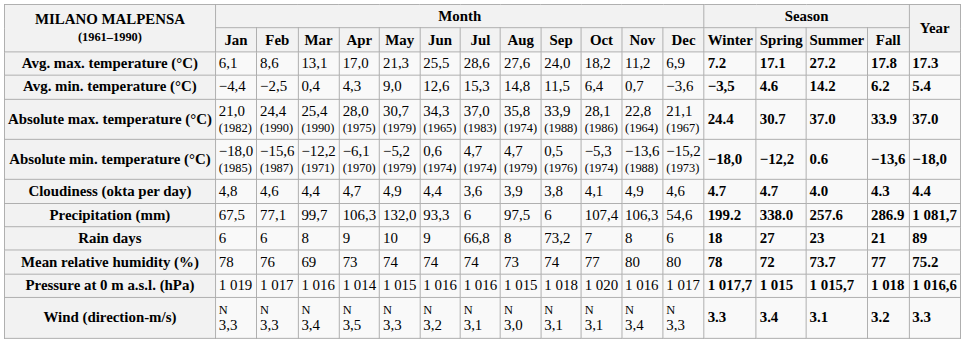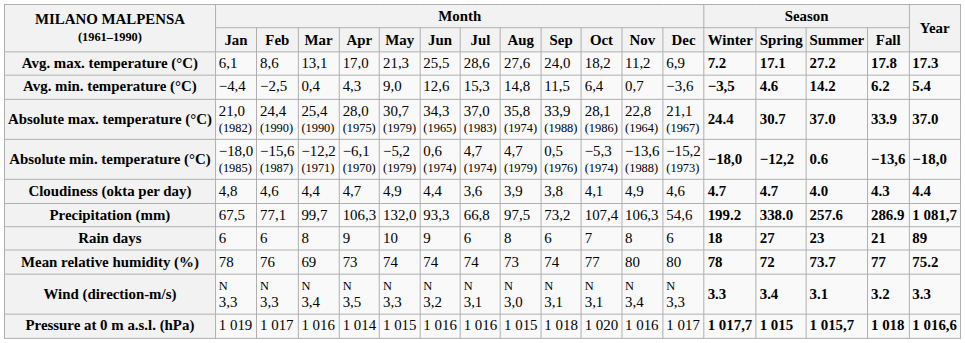 <table class="wikitable">
 <tr>
 <th rowspan="2">MILANO MALPENSA<br><small>(1961–1990)</small></th>
 <th colspan="12">Month</th>
 <th colspan="4">Season</th>
 <th rowspan="2">Year</th>
 </tr>
 <tr>
 <th>Jan</th>
 <th>Feb</th>
 <th>Mar</th>
 <th>Apr</th>
 <th>May</th>
 <th>Jun</th>
 <th>Jul</th>
 <th>Aug</th>
 <th>Sep</th>
 <th>Oct</th>
 <th>Nov</th>
 <th>Dec</th>
 <th>Winter</th>
 <th>Spring</th>
 <th>Summer</th>
 <th>Fall</th>
 </tr>
 <tr>
 <th>Avg. max. temperature (°C)</th>
 <td>6,1</td>
 <td>8,6</td>
 <td>13,1</td>
 <td>17,0</td>
 <td>21,3</td>
 <td>25,5</td>
 <td>28,6</td>
 <td>27,6</td>
 <td>24,0</td>
 <td>18,2</td>
 <td>11,2</td>
 <td>6,9</td>
 <td><strong>7.2</strong></td>
 <td><strong>17.1</strong></td>
 <td><strong>27.2</strong></td>
 <td><strong>17.8</strong></td>
 <td><strong>17.3</strong></td>
 </tr>
 <tr>
 <th>Avg. min. temperature (°C)</th>
 <td>−4,4</td>
 <td>−2,5</td>
 <td>0,4</td>
 <td>4,3</td>
 <td>9,0</td>
 <td>12,6</td>
 <td>15,3</td>
 <td>14,8</td>
 <td>11,5</td>
 <td>6,4</td>
 <td>0,7</td>
 <td>−3,6</td>
 <td><strong>−3,5</strong></td>
 <td><strong>4.6</strong></td>
 <td><strong>14.2</strong></td>
 <td><strong>6.2</strong></td>
 <td><strong>5.4</strong></td>
 </tr>
 <tr>
 <th>Absolute max. temperature (°C)</th>
 <td>21,0<br><small>(1982)</small></td>
 <td>24,4<br><small>(1990)</small></td>
 <td>25,4<br><small>(1990)</small></td>
 <td>28,0<br><small>(1975)</small></td>
 <td>30,7<br><small>(1979)</small></td>
 <td>34,3<br><small>(1965)</small></td>
 <td>37,0<br><small>(1983)</small></td>
 <td>35,8<br><small>(1974)</small></td>
 <td>33,9<br><small>(1988)</small></td>
 <td>28,1<br><small>(1986)</small></td>
 <td>22,8<br><small>(1964)</small></td>
 <td>21,1<br><small>(1967)</small></td>
 <td><strong>24.4</strong></td>
 <td><strong>30.7</strong></td>
 <td><strong>37.0</strong></td>
 <td><strong>33.9</strong></td>
 <td><strong>37.0</strong></td>
 </tr>
 <tr>
 <th>Absolute min. temperature (°C)</th>
 <td>−18,0<br><small>(1985)</small></td>
 <td>−15,6<br><small>(1987)</small></td>
 <td>−12,2<br><small>(1971)</small></td>
 <td>−6,1<br><small>(1970)</small></td>
 <td>−5,2<br><small>(1979)</small></td>
 <td>0,6<br><small>(1974)</small></td>
 <td>4,7<br><small>(1974)</small></td>
 <td>4,7<br><small>(1979)</small></td>
 <td>0,5<br><small>(1976)</small></td>
 <td>−5,3<br><small>(1974)</small></td>
 <td>−13,6<br><small>(1988)</small></td>
 <td>−15,2<br><small>(1973)</small></td>
 <td><strong>−18,0</strong></td>
 <td><strong>−12,2</strong></td>
 <td><strong>0.6</strong></td>
 <td><strong>−13,6</strong></td>
 <td><strong>−18,0</strong></td>
 </tr>
 <tr>
 <th>Cloudiness (okta per day)</th>
 <td>4,8</td>
 <td>4,6</td>
 <td>4,4</td>
 <td>4,7</td>
 <td>4,9</td>
 <td>4,4</td>
 <td>3,6</td>
 <td>3,9</td>
 <td>3,8</td>
 <td>4,1</td>
 <td>4,9</td>
 <td>4,6</td>
 <td><strong>4.7</strong></td>
 <td><strong>4.7</strong></td>
 <td><strong>4.0</strong></td>
 <td><strong>4.3</strong></td>
 <td><strong>4.4</strong></td>
 </tr>
 <tr>
 <th>Precipitation (mm)</th>
 <td>67,5</td>
 <td>77,1</td>
 <td>99,7</td>
 <td>106,3</td>
 <td>132,0</td>
 <td>93,3</td>
-<td>6</td>
+<td>66,8</td>
 <td>97,5</td>
-<td>6</td>
+<td>73,2</td>
 <td>107,4</td>
 <td>106,3</td>
 <td>54,6</td>
 <td><strong>199.2</strong></td>
 <td><strong>338.0</strong></td>
 <td><strong>257.6</strong></td>
 <td><strong>286.9</strong></td>
 <td><strong>1 081,7</strong></td>
 </tr>
 <tr>
 <th>Rain days</th>
 <td>6</td>
 <td>6</td>
 <td>8</td>
 <td>9</td>
 <td>10</td>
 <td>9</td>
-<td>66,8</td>
+<td>6</td>
 <td>8</td>
-<td>73,2</td>
+<td>6</td>
 <td>7</td>
 <td>8</td>
 <td>6</td>
 <td><strong>18</strong></td>
 <td><strong>27</strong></td>
 <td><strong>23</strong></td>
 <td><strong>21</strong></td>
 <td><strong>89</strong></td>
 </tr>
 <tr>
 <th>Mean relative humidity (%)</th>
 <td>78</td>
 <td>76</td>
 <td>69</td>
 <td>73</td>
 <td>74</td>
 <td>74</td>
 <td>74</td>
 <td>73</td>
 <td>74</td>
 <td>77</td>
 <td>80</td>
 <td>80</td>
 <td><strong>78</strong></td>
 <td><strong>72</strong></td>
 <td><strong>73.7</strong></td>
 <td><strong>77</strong></td>
 <td><strong>75.2</strong></td>
 </tr>
 <tr>
+<th>Wind (direction-m/s)</th>
+<td><small>N</small><br>3,3</td>
+<td><small>N</small><br>3,3</td>
+<td><small>N</small><br>3,4</td>
+<td><small>N</small><br>3,5</td>
+<td><small>N</small><br>3,3</td>
+<td><small>N</small><br>3,2</td>
+<td><small>N</small><br>3,1</td>
+<td><small>N</small><br>3,0</td>
+<td><small>N</small><br>3,1</td>
+<td><small>N</small><br>3,1</td>
+<td><small>N</small><br>3,4</td>
+<td><small>N</small><br>3,3</td>
+<td><strong>3.3</strong></td>
+<td><strong>3.4</strong></td>
+<td><strong>3.1</strong></td>
+<td><strong>3.2</strong></td>
+<td><strong>3.3</strong></td>
+</tr>
+<tr>
 <th>Pressure at 0 m a.s.l. (hPa)</th>
 <td>1 019</td>
 <td>1 017</td>
 <td>1 016</td>
 <td>1 014</td>
 <td>1 015</td>
 <td>1 016</td>
 <td>1 016</td>
 <td>1 015</td>
 <td>1 018</td>
 <td>1 020</td>
 <td>1 016</td>
 <td>1 017</td>
 <td><strong>1 017,7</strong></td>
 <td><strong>1 015</strong></td>
 <td><strong>1 015,7</strong></td>
 <td><strong>1 018</strong></td>
 <td><strong>1 016,6</strong></td>
 </tr>
-<tr>
-<th>Wind (direction-m/s)</th>
-<td><small>N</small><br>3,3</td>
-<td><small>N</small><br>3,3</td>
-<td><small>N</small><br>3,4</td>
-<td><small>N</small><br>3,5</td>
-<td><small>N</small><br>3,3</td>
-<td><small>N</small><br>3,2</td>
-<td><small>N</small><br>3,1</td>
-<td><small>N</small><br>3,0</td>
-<td><small>N</small><br>3,1</td>
-<td><small>N</small><br>3,1</td>
-<td><small>N</small><br>3,4</td>
-<td><small>N</small><br>3,3</td>
-<td><strong>3.3</strong></td>
-<td><strong>3.4</strong></td>
-<td><strong>3.1</strong></td>
-<td><strong>3.2</strong></td>
-<td><strong>3.3</strong></td>
-</tr>
 </table>
